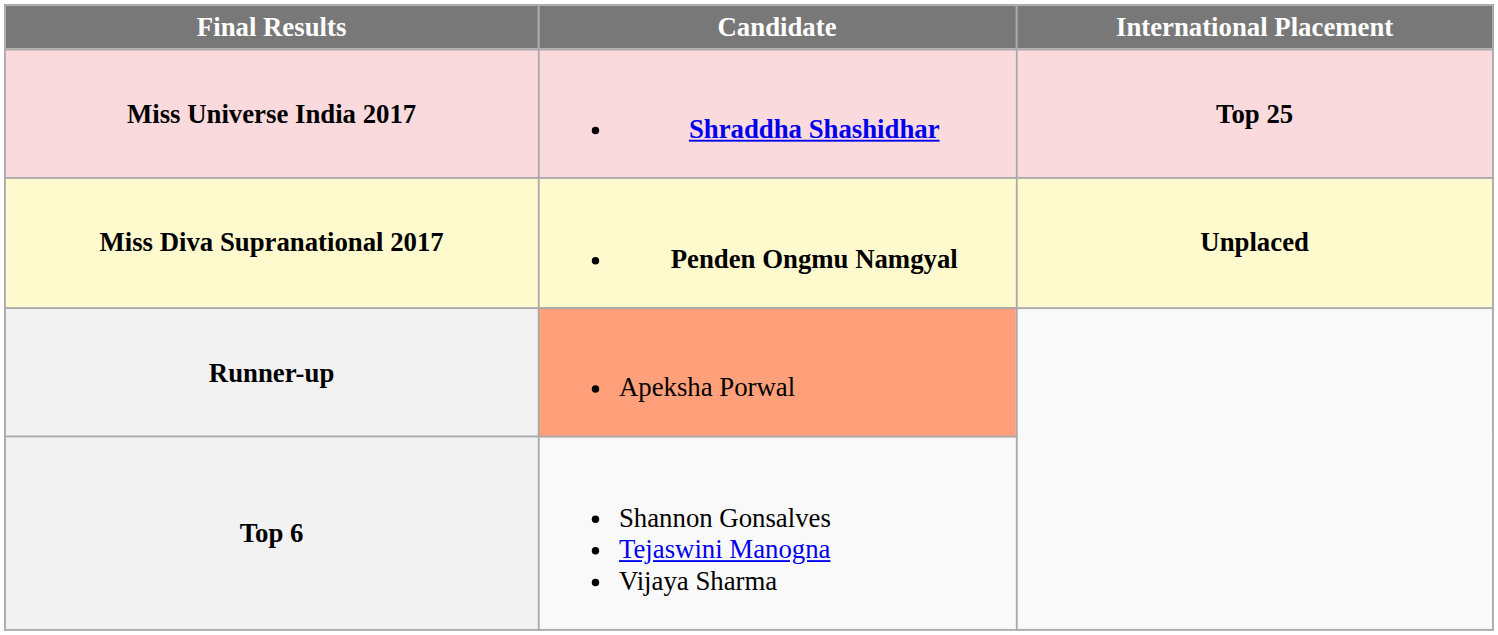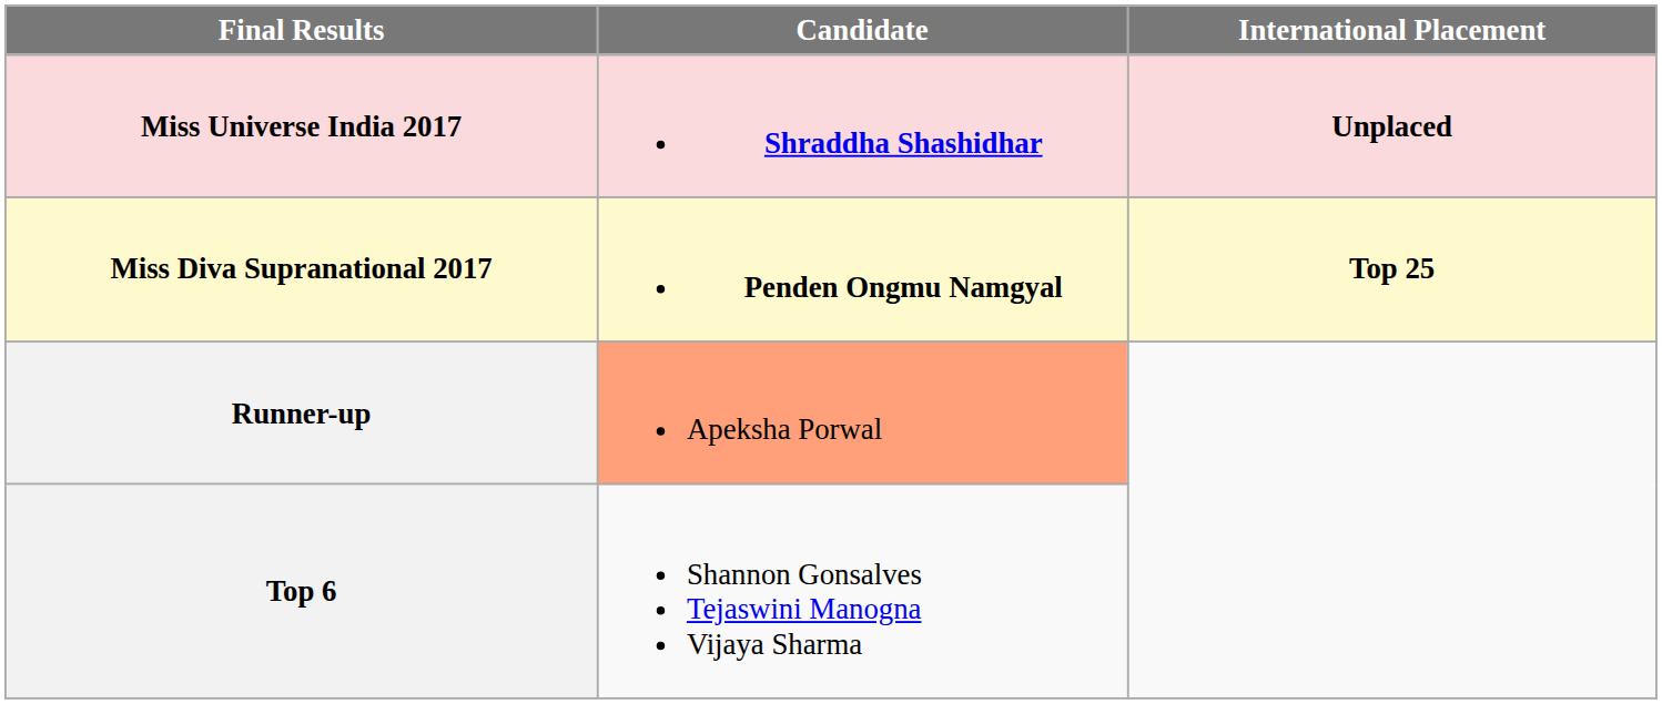 <table class="wikitable sortable" style="font-size:90%;">
 <tr>
 <th style="width:280px;background-color:#787878;color:#FFFFFF;">Final Results</th>
 <th style="width:250px;background-color:#787878;color:#FFFFFF;">Candidate</th>
 <th style="width:250px;background-color:#787878;color:#FFFFFF;">International Placement</th>
 </tr>
 <tr align="center" style="background:#fadadd; font-weight: bold">
 <td>Miss Universe India 2017</td>
 <td><br><ul><li><a href='#'>Shraddha Shashidhar</a></li></ul></td>
-<td>Top 25</td>
+<td>Unplaced</td>
 </tr>
 <tr align="center" style="background:#FFFACD; font-weight: bold">
 <td>Miss Diva Supranational 2017</td>
 <td><br><ul><li>Penden Ongmu Namgyal</li></ul></td>
-<td>Unplaced</td>
+<td>Top 25</td>
 </tr>
 <tr>
 <th>Runner-up</th>
 <td style="background: lightsalmon;"><br><ul><li>Apeksha Porwal</li></ul></td>
 </tr>
 <tr>
 <th><strong>Top 6</strong></th>
 <td><br><ul><li>Shannon Gonsalves</li><li><a href='#'>Tejaswini Manogna</a></li><li>Vijaya Sharma</li></ul></td>
 </tr>
 </table>
